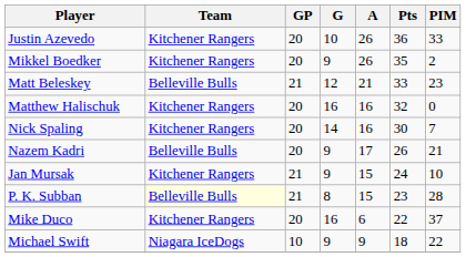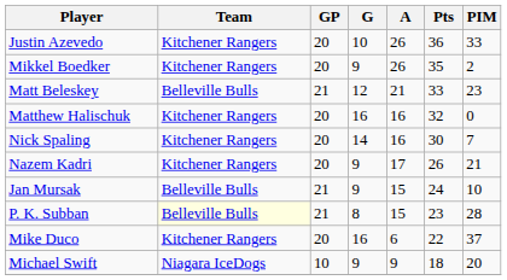 <table class="wikitable">
 <tr>
 <th bgcolor="#DDDDFF" width="30%">Player</th>
 <th bgcolor="#DDDDFF" width="30%">Team</th>
 <th bgcolor="#DDDDFF" width="7.5%">GP</th>
 <th bgcolor="#DDDDFF" width="7.5%">G</th>
 <th bgcolor="#DDDDFF" width="7.5%">A</th>
 <th bgcolor="#DDDDFF" width="7.5%">Pts</th>
 <th bgcolor="#DDDDFF" width="7.5%">PIM</th>
 </tr>
 <tr>
 <td><a href='#'>Justin Azevedo</a></td>
 <td><a href='#'>Kitchener Rangers</a></td>
 <td>20</td>
 <td>10</td>
 <td>26</td>
 <td>36</td>
 <td>33</td>
 </tr>
 <tr>
 <td><a href='#'>Mikkel Boedker</a></td>
 <td><a href='#'>Kitchener Rangers</a></td>
 <td>20</td>
 <td>9</td>
 <td>26</td>
 <td>35</td>
 <td>2</td>
 </tr>
 <tr>
 <td><a href='#'>Matt Beleskey</a></td>
 <td><a href='#'>Belleville Bulls</a></td>
 <td>21</td>
 <td>12</td>
 <td>21</td>
 <td>33</td>
 <td>23</td>
 </tr>
 <tr>
 <td><a href='#'>Matthew Halischuk</a></td>
 <td><a href='#'>Kitchener Rangers</a></td>
 <td>20</td>
 <td>16</td>
 <td>16</td>
 <td>32</td>
 <td>0</td>
 </tr>
 <tr>
 <td><a href='#'>Nick Spaling</a></td>
 <td><a href='#'>Kitchener Rangers</a></td>
 <td>20</td>
 <td>14</td>
 <td>16</td>
 <td>30</td>
 <td>7</td>
 </tr>
 <tr>
 <td><a href='#'>Nazem Kadri</a></td>
-<td><a href='#'>Belleville Bulls</a></td>
+<td><a href='#'>Kitchener Rangers</a></td>
 <td>20</td>
 <td>9</td>
 <td>17</td>
 <td>26</td>
 <td>21</td>
 </tr>
 <tr>
 <td><a href='#'>Jan Mursak</a></td>
-<td><a href='#'>Kitchener Rangers</a></td>
+<td><a href='#'>Belleville Bulls</a></td>
 <td>21</td>
 <td>9</td>
 <td>15</td>
 <td>24</td>
 <td>10</td>
 </tr>
 <tr>
 <td><a href='#'>P. K. Subban</a></td>
 <td style="background: lightyellow;"><a href='#'>Belleville Bulls</a></td>
 <td>21</td>
 <td>8</td>
 <td>15</td>
 <td>23</td>
 <td>28</td>
 </tr>
 <tr>
 <td><a href='#'>Mike Duco</a></td>
 <td><a href='#'>Kitchener Rangers</a></td>
 <td>20</td>
 <td>16</td>
 <td>6</td>
 <td>22</td>
 <td>37</td>
 </tr>
 <tr>
 <td><a href='#'>Michael Swift</a></td>
 <td><a href='#'>Niagara IceDogs</a></td>
 <td>10</td>
 <td>9</td>
 <td>9</td>
 <td>18</td>
-<td>22</td>
+<td>20</td>
 </tr>
 <tr>
 </tr>
 </table>
